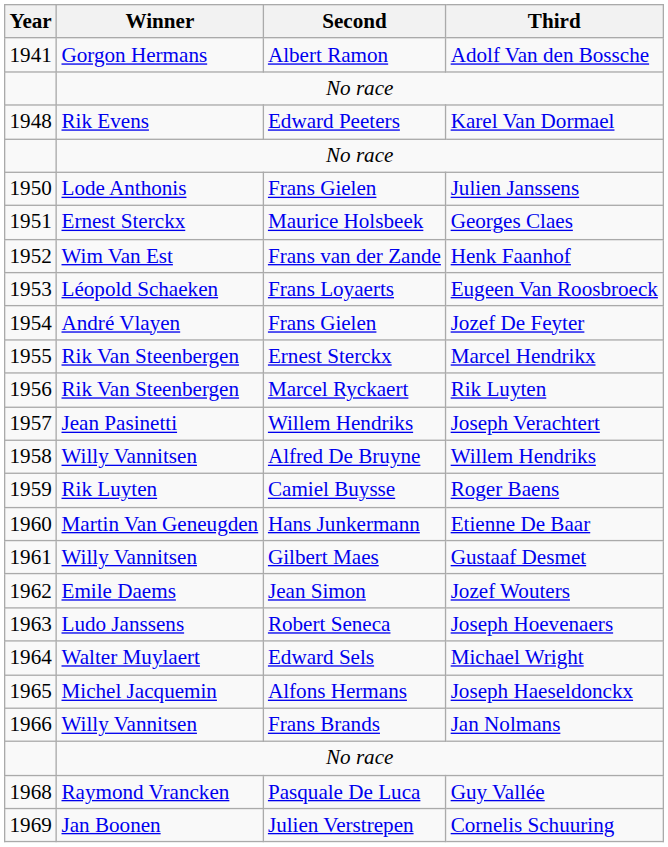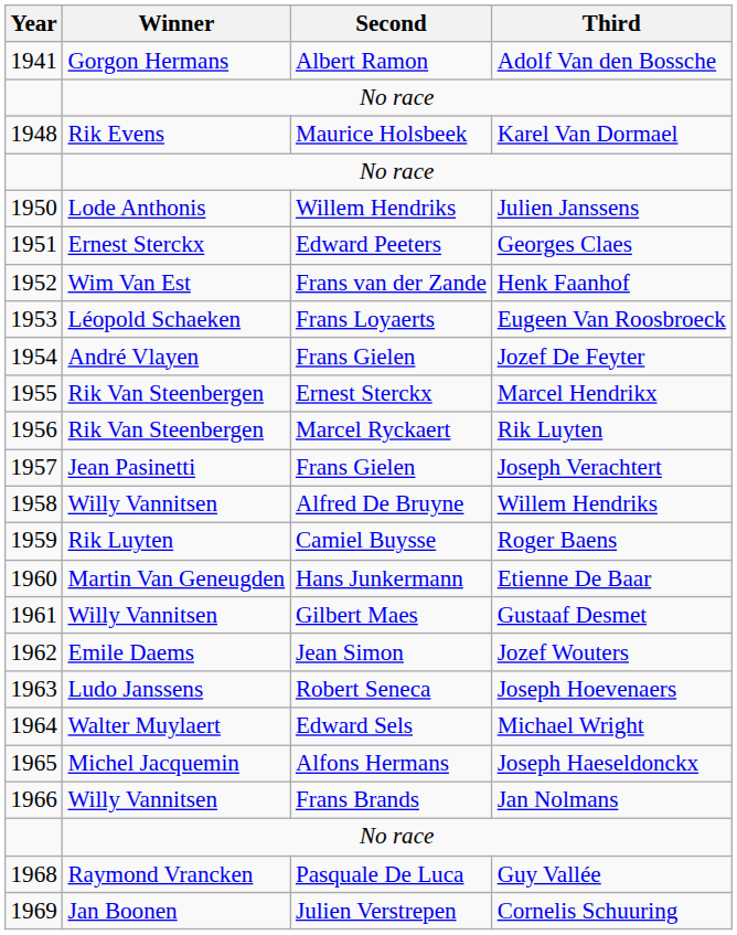 <table class="wikitable">
 <tr>
 <th>Year</th>
 <th>Winner</th>
 <th>Second</th>
 <th>Third</th>
 </tr>
 <tr>
 <td>1941</td>
 <td> <a href='#'>Gorgon Hermans</a></td>
 <td> <a href='#'>Albert Ramon</a></td>
 <td> <a href='#'>Adolf Van den Bossche</a></td>
 </tr>
 <tr>
 <td></td>
 <td colspan="3" align="center"><em>No race</em></td>
 </tr>
 <tr>
 <td>1948</td>
 <td> <a href='#'>Rik Evens</a></td>
-<td> <a href='#'>Edward Peeters</a></td>
+<td> <a href='#'>Maurice Holsbeek</a></td>
 <td> <a href='#'>Karel Van Dormael</a></td>
 </tr>
 <tr>
 <td></td>
 <td colspan="3" align="center"><em>No race</em></td>
 </tr>
 <tr>
 <td>1950</td>
 <td> <a href='#'>Lode Anthonis</a></td>
-<td> <a href='#'>Frans Gielen</a></td>
+<td> <a href='#'>Willem Hendriks</a></td>
 <td> <a href='#'>Julien Janssens</a></td>
 </tr>
 <tr>
 <td>1951</td>
 <td> <a href='#'>Ernest Sterckx</a></td>
-<td> <a href='#'>Maurice Holsbeek</a></td>
+<td> <a href='#'>Edward Peeters</a></td>
 <td> <a href='#'>Georges Claes</a></td>
 </tr>
 <tr>
 <td>1952</td>
 <td> <a href='#'>Wim Van Est</a></td>
 <td> <a href='#'>Frans van der Zande</a></td>
 <td> <a href='#'>Henk Faanhof</a></td>
 </tr>
 <tr>
 <td>1953</td>
 <td> <a href='#'>Léopold Schaeken</a></td>
 <td> <a href='#'>Frans Loyaerts</a></td>
 <td> <a href='#'>Eugeen Van Roosbroeck</a></td>
 </tr>
 <tr>
 <td>1954</td>
 <td> <a href='#'>André Vlayen</a></td>
 <td> <a href='#'>Frans Gielen</a></td>
 <td> <a href='#'>Jozef De Feyter</a></td>
 </tr>
 <tr>
 <td>1955</td>
 <td> <a href='#'>Rik Van Steenbergen</a></td>
 <td> <a href='#'>Ernest Sterckx</a></td>
 <td> <a href='#'>Marcel Hendrikx</a></td>
 </tr>
 <tr>
 <td>1956</td>
 <td> <a href='#'>Rik Van Steenbergen</a></td>
 <td> <a href='#'>Marcel Ryckaert</a></td>
 <td> <a href='#'>Rik Luyten</a></td>
 </tr>
 <tr>
 <td>1957</td>
 <td> <a href='#'>Jean Pasinetti</a></td>
-<td> <a href='#'>Willem Hendriks</a></td>
+<td> <a href='#'>Frans Gielen</a></td>
 <td> <a href='#'>Joseph Verachtert</a></td>
 </tr>
 <tr>
 <td>1958</td>
 <td> <a href='#'>Willy Vannitsen</a></td>
 <td> <a href='#'>Alfred De Bruyne</a></td>
 <td> <a href='#'>Willem Hendriks</a></td>
 </tr>
 <tr>
 <td>1959</td>
 <td> <a href='#'>Rik Luyten</a></td>
 <td> <a href='#'>Camiel Buysse</a></td>
 <td> <a href='#'>Roger Baens</a></td>
 </tr>
 <tr>
 <td>1960</td>
 <td> <a href='#'>Martin Van Geneugden</a></td>
 <td> <a href='#'>Hans Junkermann</a></td>
 <td> <a href='#'>Etienne De Baar</a></td>
 </tr>
 <tr>
 <td>1961</td>
 <td> <a href='#'>Willy Vannitsen</a></td>
 <td> <a href='#'>Gilbert Maes</a></td>
 <td> <a href='#'>Gustaaf Desmet</a></td>
 </tr>
 <tr>
 <td>1962</td>
 <td> <a href='#'>Emile Daems</a></td>
 <td> <a href='#'>Jean Simon</a></td>
 <td> <a href='#'>Jozef Wouters</a></td>
 </tr>
 <tr>
 <td>1963</td>
 <td> <a href='#'>Ludo Janssens</a></td>
 <td> <a href='#'>Robert Seneca</a></td>
 <td> <a href='#'>Joseph Hoevenaers</a></td>
 </tr>
 <tr>
 <td>1964</td>
 <td> <a href='#'>Walter Muylaert</a></td>
 <td> <a href='#'>Edward Sels</a></td>
 <td> <a href='#'>Michael Wright</a></td>
 </tr>
 <tr>
 <td>1965</td>
 <td> <a href='#'>Michel Jacquemin</a></td>
 <td> <a href='#'>Alfons Hermans</a></td>
 <td> <a href='#'>Joseph Haeseldonckx</a></td>
 </tr>
 <tr>
 <td>1966</td>
 <td> <a href='#'>Willy Vannitsen</a></td>
 <td> <a href='#'>Frans Brands</a></td>
 <td> <a href='#'>Jan Nolmans</a></td>
 </tr>
 <tr>
 <td></td>
 <td colspan="3" align="center"><em>No race</em></td>
 </tr>
 <tr>
 <td>1968</td>
 <td> <a href='#'>Raymond Vrancken</a></td>
 <td> <a href='#'>Pasquale De Luca</a></td>
 <td> <a href='#'>Guy Vallée</a></td>
 </tr>
 <tr>
 <td>1969</td>
 <td> <a href='#'>Jan Boonen</a></td>
 <td> <a href='#'>Julien Verstrepen</a></td>
 <td> <a href='#'>Cornelis Schuuring</a></td>
 </tr>
 </table>
